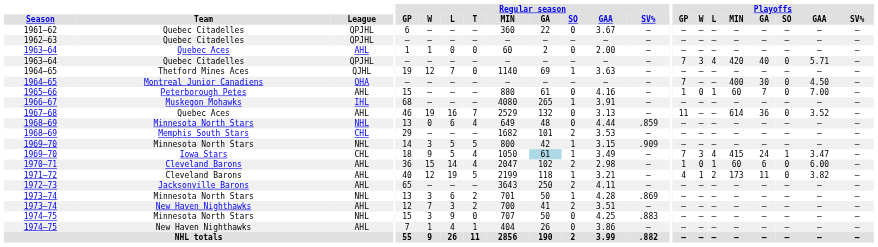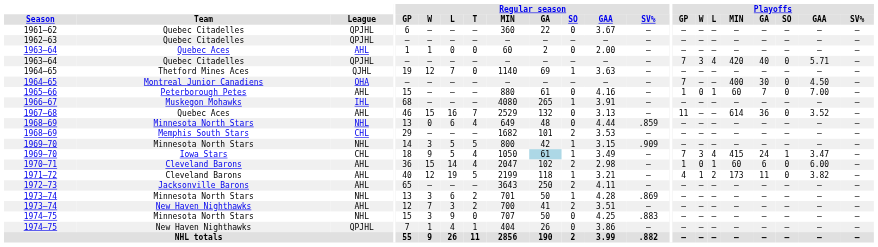 <table border="0" cellpadding="1" cellspacing="0" style="width:90%; text-align:center;">
 <tr bgcolor="#e0e0e0">
 <th colspan="3" bgcolor="#ffffff"></th>
 <th rowspan="99" bgcolor="#ffffff"></th>
 <th colspan="9" bgcolor="#e0e0e0"><a href='#'>Regular season</a></th>
 <th rowspan="99" bgcolor="#ffffff"></th>
 <th colspan="8" bgcolor="#e0e0e0"><a href='#'>Playoffs</a></th>
 </tr>
 <tr bgcolor="#e0e0e0">
 <th><a href='#'>Season</a></th>
 <th>Team</th>
 <th>League</th>
 <th>GP</th>
 <th>W</th>
 <th>L</th>
 <th>T</th>
 <th>MIN</th>
 <th>GA</th>
 <th><a href='#'>SO</a></th>
 <th><a href='#'>GAA</a></th>
 <th><a href='#'>SV%</a></th>
 <th>GP</th>
 <th>W</th>
 <th>L</th>
 <th>MIN</th>
 <th>GA</th>
 <th>SO</th>
 <th>GAA</th>
 <th>SV%</th>
 </tr>
 <tr>
 <td>1961–62</td>
 <td>Quebec Citadelles</td>
 <td>QPJHL</td>
 <td>6</td>
 <td>—</td>
 <td>—</td>
 <td>—</td>
 <td>360</td>
 <td>22</td>
 <td>0</td>
 <td>3.67</td>
 <td>—</td>
 <td>—</td>
 <td>—</td>
 <td>—</td>
 <td>—</td>
 <td>—</td>
 <td>—</td>
 <td>—</td>
 <td>—</td>
 </tr>
 <tr bgcolor="#f0f0f0">
 <td>1962–63</td>
 <td>Quebec Citadelles</td>
 <td>QPJHL</td>
 <td>—</td>
 <td>—</td>
 <td>—</td>
 <td>—</td>
 <td>—</td>
 <td>—</td>
 <td>—</td>
 <td>—</td>
 <td>—</td>
 <td>—</td>
 <td>—</td>
 <td>—</td>
 <td>—</td>
 <td>—</td>
 <td>—</td>
 <td>—</td>
 <td>—</td>
 </tr>
 <tr>
 <td><a href='#'>1963–64</a></td>
 <td><a href='#'>Quebec Aces</a></td>
 <td><a href='#'>AHL</a></td>
 <td>1</td>
 <td>1</td>
 <td>0</td>
 <td>0</td>
 <td>60</td>
 <td>2</td>
 <td>0</td>
 <td>2.00</td>
 <td>—</td>
 <td>—</td>
 <td>—</td>
 <td>—</td>
 <td>—</td>
 <td>—</td>
 <td>—</td>
 <td>—</td>
 <td>—</td>
 </tr>
 <tr bgcolor="#f0f0f0">
 <td>1963–64</td>
 <td>Quebec Citadelles</td>
 <td>QPJHL</td>
 <td>—</td>
 <td>—</td>
 <td>—</td>
 <td>—</td>
 <td>—</td>
 <td>—</td>
 <td>—</td>
 <td>—</td>
 <td>—</td>
 <td>7</td>
 <td>3</td>
 <td>4</td>
 <td>420</td>
 <td>40</td>
 <td>0</td>
 <td>5.71</td>
 <td>—</td>
 </tr>
 <tr>
 <td>1964–65</td>
 <td>Thetford Mines Aces</td>
 <td>QJHL</td>
 <td>19</td>
 <td>12</td>
 <td>7</td>
 <td>0</td>
 <td>1140</td>
 <td>69</td>
 <td>1</td>
 <td>3.63</td>
 <td>—</td>
 <td>—</td>
 <td>—</td>
 <td>—</td>
 <td>—</td>
 <td>—</td>
 <td>—</td>
 <td>—</td>
 <td>—</td>
 </tr>
 <tr bgcolor="#f0f0f0">
 <td><a href='#'>1964–65</a></td>
 <td><a href='#'>Montreal Junior Canadiens</a></td>
 <td><a href='#'>OHA</a></td>
 <td>—</td>
 <td>—</td>
 <td>—</td>
 <td>—</td>
 <td>—</td>
 <td>—</td>
 <td>—</td>
 <td>—</td>
 <td>—</td>
 <td>7</td>
 <td>—</td>
 <td>—</td>
 <td>400</td>
 <td>30</td>
 <td>0</td>
 <td>4.50</td>
 <td>—</td>
 </tr>
 <tr>
 <td><a href='#'>1965–66</a></td>
 <td><a href='#'>Peterborough Petes</a></td>
 <td>AHL</td>
 <td>15</td>
 <td>—</td>
 <td>—</td>
 <td>—</td>
 <td>880</td>
 <td>61</td>
 <td>0</td>
 <td>4.16</td>
 <td>—</td>
 <td>1</td>
 <td>0</td>
 <td>1</td>
 <td>60</td>
 <td>7</td>
 <td>0</td>
 <td>7.00</td>
 <td>—</td>
 </tr>
 <tr bgcolor="#f0f0f0">
 <td><a href='#'>1966–67</a></td>
 <td><a href='#'>Muskegon Mohawks</a></td>
 <td><a href='#'>IHL</a></td>
 <td>68</td>
 <td>—</td>
 <td>—</td>
 <td>—</td>
 <td>4080</td>
 <td>265</td>
 <td>1</td>
 <td>3.91</td>
 <td>—</td>
 <td>—</td>
 <td>—</td>
 <td>—</td>
 <td>—</td>
 <td>—</td>
 <td>—</td>
 <td>—</td>
 <td>—</td>
 </tr>
 <tr>
 <td><a href='#'>1967–68</a></td>
 <td>Quebec Aces</td>
 <td>AHL</td>
 <td>46</td>
-<td>19</td>
+<td>15</td>
 <td>16</td>
 <td>7</td>
 <td>2529</td>
 <td>132</td>
 <td>0</td>
 <td>3.13</td>
 <td>—</td>
 <td>11</td>
 <td>—</td>
 <td>—</td>
 <td>614</td>
 <td>36</td>
 <td>0</td>
 <td>3.52</td>
 <td>—</td>
 </tr>
 <tr bgcolor="#f0f0f0">
 <td><a href='#'>1968–69</a></td>
 <td><a href='#'>Minnesota North Stars</a></td>
 <td><a href='#'>NHL</a></td>
 <td>13</td>
 <td>0</td>
 <td>6</td>
 <td>4</td>
 <td>649</td>
 <td>48</td>
 <td>0</td>
 <td>4.44</td>
 <td>.859</td>
 <td>—</td>
 <td>—</td>
 <td>—</td>
 <td>—</td>
 <td>—</td>
 <td>—</td>
 <td>—</td>
 <td>—</td>
 </tr>
 <tr>
 <td><a href='#'>1968–69</a></td>
 <td><a href='#'>Memphis South Stars</a></td>
 <td><a href='#'>CHL</a></td>
 <td>29</td>
 <td>—</td>
 <td>—</td>
 <td>—</td>
 <td>1682</td>
 <td>101</td>
 <td>2</td>
 <td>3.53</td>
 <td>—</td>
 <td>—</td>
 <td>—</td>
 <td>—</td>
 <td>—</td>
 <td>—</td>
 <td>—</td>
 <td>—</td>
 <td>—</td>
 </tr>
 <tr bgcolor="#f0f0f0">
 <td><a href='#'>1969–70</a></td>
 <td>Minnesota North Stars</td>
 <td>NHL</td>
 <td>14</td>
 <td>3</td>
 <td>5</td>
 <td>5</td>
 <td>800</td>
 <td>42</td>
 <td>1</td>
 <td>3.15</td>
 <td>.909</td>
 <td>—</td>
 <td>—</td>
 <td>—</td>
 <td>—</td>
 <td>—</td>
 <td>—</td>
 <td>—</td>
 <td>—</td>
 </tr>
 <tr>
 <td><a href='#'>1969–70</a></td>
 <td><a href='#'>Iowa Stars</a></td>
 <td>CHL</td>
 <td>18</td>
 <td>9</td>
 <td>5</td>
 <td>4</td>
 <td>1050</td>
 <td style="background: lightblue;">61</td>
 <td>1</td>
 <td>3.49</td>
 <td>—</td>
 <td>7</td>
 <td>3</td>
 <td>4</td>
 <td>415</td>
 <td>24</td>
 <td>1</td>
 <td>3.47</td>
 <td>—</td>
 </tr>
 <tr bgcolor="#f0f0f0">
 <td><a href='#'>1970–71</a></td>
 <td><a href='#'>Cleveland Barons</a></td>
 <td>AHL</td>
 <td>36</td>
 <td>15</td>
 <td>14</td>
 <td>4</td>
 <td>2047</td>
 <td>102</td>
 <td>2</td>
 <td>2.98</td>
 <td>—</td>
 <td>1</td>
 <td>0</td>
 <td>1</td>
 <td>60</td>
 <td>6</td>
 <td>0</td>
 <td>6.00</td>
 <td>—</td>
 </tr>
 <tr>
 <td><a href='#'>1971–72</a></td>
 <td>Cleveland Barons</td>
 <td>AHL</td>
 <td>40</td>
 <td>12</td>
 <td>19</td>
 <td>5</td>
 <td>2199</td>
 <td>118</td>
 <td>1</td>
 <td>3.21</td>
 <td>—</td>
 <td>4</td>
 <td>1</td>
 <td>2</td>
 <td>173</td>
 <td>11</td>
 <td>0</td>
 <td>3.82</td>
 <td>—</td>
 </tr>
 <tr bgcolor="#f0f0f0">
 <td><a href='#'>1972–73</a></td>
 <td><a href='#'>Jacksonville Barons</a></td>
 <td>AHL</td>
 <td>65</td>
 <td>—</td>
 <td>—</td>
 <td>—</td>
 <td>3643</td>
 <td>250</td>
 <td>2</td>
 <td>4.11</td>
 <td>—</td>
 <td>—</td>
 <td>—</td>
 <td>—</td>
 <td>—</td>
 <td>—</td>
 <td>—</td>
 <td>—</td>
 <td>—</td>
 </tr>
 <tr>
 <td><a href='#'>1973–74</a></td>
 <td>Minnesota North Stars</td>
 <td>NHL</td>
 <td>13</td>
 <td>3</td>
 <td>6</td>
 <td>2</td>
 <td>701</td>
 <td>50</td>
 <td>1</td>
 <td>4.28</td>
 <td>.869</td>
 <td>—</td>
 <td>—</td>
 <td>—</td>
 <td>—</td>
 <td>—</td>
 <td>—</td>
 <td>—</td>
 <td>—</td>
 </tr>
 <tr bgcolor="#f0f0f0">
 <td><a href='#'>1973–74</a></td>
 <td><a href='#'>New Haven Nighthawks</a></td>
 <td>AHL</td>
 <td>12</td>
 <td>7</td>
 <td>3</td>
 <td>2</td>
 <td>700</td>
 <td>41</td>
 <td>2</td>
 <td>3.51</td>
 <td>—</td>
 <td>—</td>
 <td>—</td>
 <td>—</td>
 <td>—</td>
 <td>—</td>
 <td>—</td>
 <td>—</td>
 <td>—</td>
 </tr>
 <tr>
 <td><a href='#'>1974–75</a></td>
 <td>Minnesota North Stars</td>
 <td>NHL</td>
 <td>15</td>
 <td>3</td>
 <td>9</td>
 <td>0</td>
 <td>707</td>
 <td>50</td>
 <td>0</td>
 <td>4.25</td>
 <td>.883</td>
 <td>—</td>
 <td>—</td>
 <td>—</td>
 <td>—</td>
 <td>—</td>
 <td>—</td>
 <td>—</td>
 <td>—</td>
 </tr>
 <tr bgcolor="#f0f0f0">
 <td><a href='#'>1974–75</a></td>
 <td>New Haven Nighthawks</td>
-<td>AHL</td>
+<td>QPJHL</td>
 <td>7</td>
 <td>1</td>
 <td>4</td>
 <td>1</td>
 <td>404</td>
 <td>26</td>
 <td>0</td>
 <td>3.86</td>
 <td>—</td>
 <td>—</td>
 <td>—</td>
 <td>—</td>
 <td>—</td>
 <td>—</td>
 <td>—</td>
 <td>—</td>
 <td>—</td>
 </tr>
 <tr bgcolor="#e0e0e0">
 <th colspan=3>NHL totals</th>
 <th>55</th>
 <th>9</th>
 <th>26</th>
 <th>11</th>
 <th>2856</th>
 <th>190</th>
 <th>2</th>
 <th>3.99</th>
 <th>.882</th>
 <th>—</th>
 <th>—</th>
 <th>—</th>
 <th>—</th>
 <th>—</th>
 <th>—</th>
 <th>—</th>
 <th>—</th>
 </tr>
 </table>
